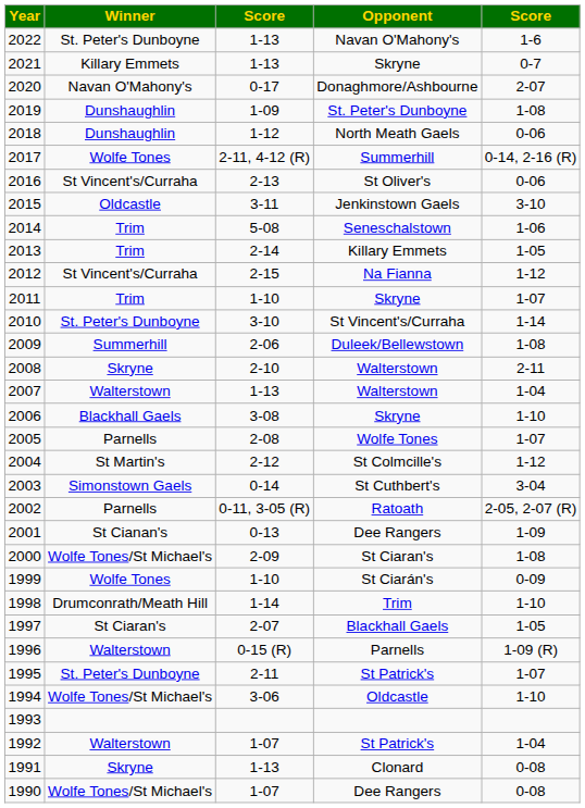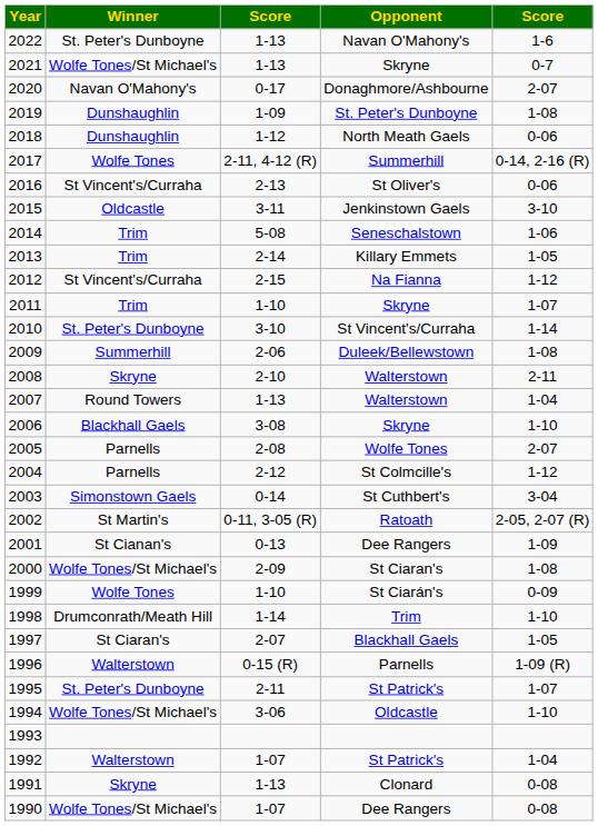 <table class="wikitable" style="text-align:center;">
 <tr>
 <th style="background:#007000;color:gold">Year</th>
 <th style="background:#007000;color:gold">Winner</th>
 <th style="background:#007000;color:gold">Score</th>
 <th style="background:#007000;color:gold">Opponent</th>
 <th style="background:#007000;color:gold">Score</th>
 </tr>
 <tr>
 <td>2022</td>
 <td>St. Peter's Dunboyne</td>
 <td>1-13</td>
 <td>Navan O'Mahony's</td>
 <td>1-6</td>
 </tr>
 <tr>
 <td>2021</td>
-<td>Killary Emmets</td>
+<td><a href='#'>Wolfe Tones</a>/St Michael's</td>
 <td>1-13</td>
 <td>Skryne</td>
 <td>0-7</td>
 </tr>
 <tr>
 <td>2020</td>
 <td>Navan O'Mahony's</td>
 <td>0-17</td>
 <td>Donaghmore/Ashbourne</td>
 <td>2-07</td>
 </tr>
 <tr>
 <td>2019</td>
 <td><a href='#'>Dunshaughlin</a></td>
 <td>1-09</td>
 <td><a href='#'>St. Peter's Dunboyne</a></td>
 <td>1-08</td>
 </tr>
 <tr>
 <td>2018 </td>
 <td><a href='#'>Dunshaughlin</a></td>
 <td>1-12</td>
 <td>North Meath Gaels</td>
 <td>0-06</td>
 </tr>
 <tr>
 <td>2017 </td>
 <td><a href='#'>Wolfe Tones</a></td>
 <td>2-11, 4-12 (R)</td>
 <td><a href='#'>Summerhill</a></td>
 <td>0-14, 2-16 (R)</td>
 </tr>
 <tr>
 <td>2016 </td>
 <td>St Vincent's/Curraha</td>
 <td>2-13</td>
 <td>St Oliver's</td>
 <td>0-06</td>
 </tr>
 <tr>
 <td>2015 </td>
 <td><a href='#'>Oldcastle</a></td>
 <td>3-11</td>
 <td>Jenkinstown Gaels</td>
 <td>3-10</td>
 </tr>
 <tr>
 <td>2014 </td>
 <td><a href='#'>Trim</a></td>
 <td>5-08</td>
 <td><a href='#'>Seneschalstown</a></td>
 <td>1-06</td>
 </tr>
 <tr>
 <td>2013 </td>
 <td><a href='#'>Trim</a></td>
 <td>2-14</td>
 <td>Killary Emmets</td>
 <td>1-05</td>
 </tr>
 <tr>
 <td>2012 </td>
 <td>St Vincent's/Curraha</td>
 <td>2-15</td>
 <td><a href='#'>Na Fianna</a></td>
 <td>1-12</td>
 </tr>
 <tr>
 <td>2011 </td>
 <td><a href='#'>Trim</a></td>
 <td>1-10</td>
 <td><a href='#'>Skryne</a></td>
 <td>1-07</td>
 </tr>
 <tr>
 <td>2010 </td>
 <td><a href='#'>St. Peter's Dunboyne</a></td>
 <td>3-10</td>
 <td>St Vincent's/Curraha</td>
 <td>1-14</td>
 </tr>
 <tr>
 <td>2009</td>
 <td><a href='#'>Summerhill</a></td>
 <td>2-06</td>
 <td><a href='#'>Duleek/Bellewstown</a></td>
 <td>1-08</td>
 </tr>
 <tr>
 <td>2008 </td>
 <td><a href='#'>Skryne</a></td>
 <td>2-10</td>
 <td><a href='#'>Walterstown</a></td>
 <td>2-11</td>
 </tr>
 <tr>
 <td>2007 </td>
-<td><a href='#'>Walterstown</a></td>
+<td>Round Towers</td>
 <td>1-13</td>
 <td><a href='#'>Walterstown</a></td>
 <td>1-04</td>
 </tr>
 <tr>
 <td>2006 </td>
 <td><a href='#'>Blackhall Gaels</a></td>
 <td>3-08</td>
 <td><a href='#'>Skryne</a></td>
 <td>1-10</td>
 </tr>
 <tr>
 <td>2005</td>
 <td>Parnells</td>
 <td>2-08</td>
 <td><a href='#'>Wolfe Tones</a></td>
-<td>1-07</td>
+<td>2-07</td>
 </tr>
 <tr>
 <td>2004</td>
-<td>St Martin's</td>
+<td>Parnells</td>
 <td>2-12</td>
 <td>St Colmcille's</td>
 <td>1-12</td>
 </tr>
 <tr>
 <td>2003</td>
 <td><a href='#'>Simonstown Gaels</a></td>
 <td>0-14</td>
 <td>St Cuthbert's</td>
 <td>3-04</td>
 </tr>
 <tr>
 <td>2002</td>
-<td>Parnells</td>
+<td>St Martin's</td>
 <td>0-11, 3-05 (R)</td>
 <td><a href='#'>Ratoath</a></td>
 <td>2-05, 2-07 (R)</td>
 </tr>
 <tr>
 <td>2001</td>
 <td>St Cianan's</td>
 <td>0-13</td>
 <td>Dee Rangers</td>
 <td>1-09</td>
 </tr>
 <tr>
 <td>2000</td>
 <td><a href='#'>Wolfe Tones</a>/St Michael's</td>
 <td>2-09</td>
 <td>St Ciaran's</td>
 <td>1-08</td>
 </tr>
 <tr>
 <td>1999</td>
 <td><a href='#'>Wolfe Tones</a></td>
 <td>1-10</td>
 <td>St Ciarán's</td>
 <td>0-09</td>
 </tr>
 <tr>
 <td>1998</td>
 <td>Drumconrath/Meath Hill</td>
 <td>1-14</td>
 <td><a href='#'>Trim</a></td>
 <td>1-10</td>
 </tr>
 <tr>
 <td>1997</td>
 <td>St Ciaran's</td>
 <td>2-07</td>
 <td><a href='#'>Blackhall Gaels</a></td>
 <td>1-05</td>
 </tr>
 <tr>
 <td>1996</td>
 <td><a href='#'>Walterstown</a></td>
 <td>0-15 (R)</td>
 <td>Parnells</td>
 <td>1-09 (R)</td>
 </tr>
 <tr>
 <td>1995</td>
 <td><a href='#'>St. Peter's Dunboyne</a></td>
 <td>2-11</td>
 <td><a href='#'>St Patrick's</a></td>
 <td>1-07</td>
 </tr>
 <tr>
 <td>1994</td>
 <td><a href='#'>Wolfe Tones</a>/St Michael's</td>
 <td>3-06</td>
 <td><a href='#'>Oldcastle</a></td>
 <td>1-10</td>
 </tr>
 <tr>
 <td>1993</td>
 <td></td>
 <td></td>
 <td></td>
 <td></td>
 </tr>
 <tr>
 <td>1992</td>
 <td><a href='#'>Walterstown</a></td>
 <td>1-07</td>
 <td><a href='#'>St Patrick's</a></td>
 <td>1-04</td>
 </tr>
 <tr>
 <td>1991</td>
 <td><a href='#'>Skryne</a></td>
 <td>1-13</td>
 <td>Clonard</td>
 <td>0-08</td>
 </tr>
 <tr>
 <td>1990</td>
 <td><a href='#'>Wolfe Tones</a>/St Michael's</td>
 <td>1-07</td>
 <td>Dee Rangers</td>
 <td>0-08</td>
 </tr>
 </table>
